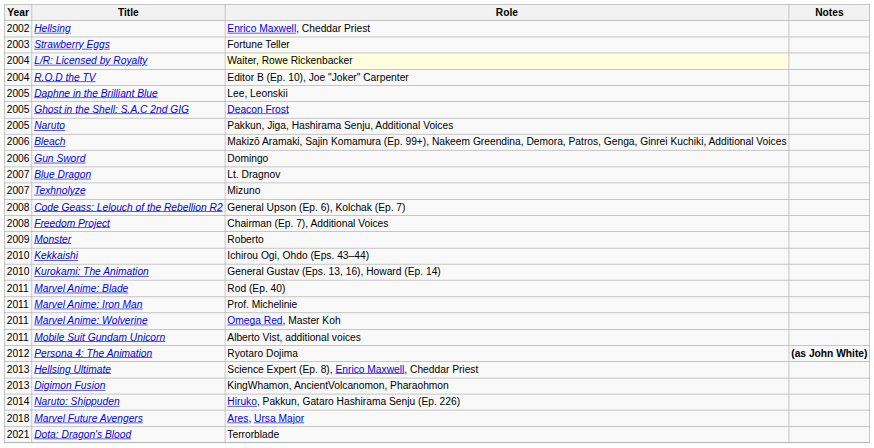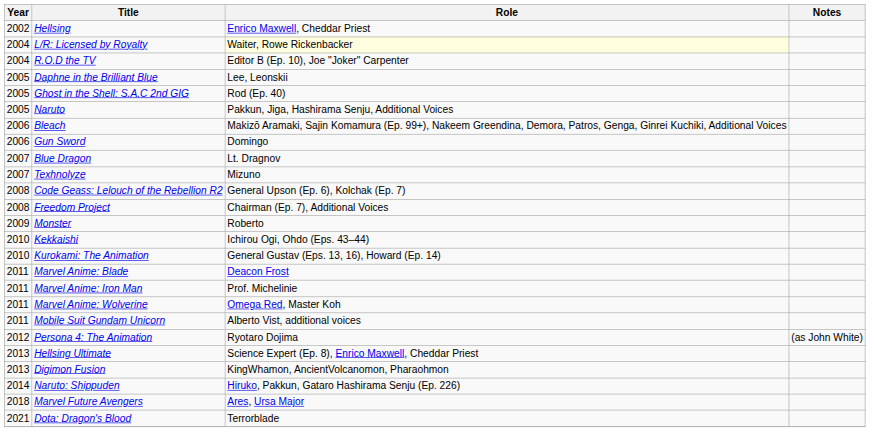 <table class="wikitable sortable">
 <tr>
 <th>Year</th>
 <th>Title</th>
 <th>Role</th>
 <th>Notes</th>
 </tr>
 <tr>
 <td>2002</td>
 <td><em><a href='#'>Hellsing</a></em></td>
 <td><a href='#'>Enrico Maxwell</a>, Cheddar Priest</td>
-<td></td>
-</tr>
-<tr>
-<td>2003</td>
-<td><em><a href='#'>Strawberry Eggs</a></em></td>
-<td>Fortune Teller</td>
 <td></td>
 </tr>
 <tr>
 <td>2004</td>
 <td><em><a href='#'>L/R: Licensed by Royalty</a></em></td>
 <td style="background: lightyellow;">Waiter, Rowe Rickenbacker</td>
 <td></td>
 </tr>
 <tr>
 <td>2004</td>
 <td><em><a href='#'>R.O.D the TV</a></em></td>
 <td>Editor B (Ep. 10), Joe "Joker" Carpenter</td>
 <td></td>
 </tr>
 <tr>
 <td>2005</td>
 <td><em><a href='#'>Daphne in the Brilliant Blue</a></em></td>
 <td>Lee, Leonskii</td>
 <td></td>
 </tr>
 <tr>
 <td>2005</td>
 <td><em><a href='#'>Ghost in the Shell: S.A.C 2nd GIG</a></em></td>
-<td><a href='#'>Deacon Frost</a></td>
+<td>Rod (Ep. 40)</td>
 <td></td>
 </tr>
 <tr>
 <td>2005</td>
 <td><em><a href='#'>Naruto</a></em></td>
 <td>Pakkun, Jiga, Hashirama Senju, Additional Voices</td>
 <td></td>
 </tr>
 <tr>
 <td>2006</td>
 <td><em><a href='#'>Bleach</a></em></td>
 <td>Makizō Aramaki, Sajin Komamura (Ep. 99+), Nakeem Greendina, Demora, Patros, Genga, Ginrei Kuchiki, Additional Voices</td>
 <td></td>
 </tr>
 <tr>
 <td>2006</td>
 <td><em><a href='#'>Gun Sword</a></em></td>
 <td>Domingo</td>
 <td></td>
 </tr>
 <tr>
 <td>2007</td>
 <td><em><a href='#'>Blue Dragon</a></em></td>
 <td>Lt. Dragnov</td>
 <td></td>
 </tr>
 <tr>
 <td>2007</td>
 <td><em><a href='#'>Texhnolyze</a></em></td>
 <td>Mizuno</td>
 <td></td>
 </tr>
 <tr>
 <td>2008</td>
 <td><em><a href='#'>Code Geass: Lelouch of the Rebellion R2</a></em></td>
 <td>General Upson (Ep. 6), Kolchak (Ep. 7)</td>
 <td></td>
 </tr>
 <tr>
 <td>2008</td>
 <td><em><a href='#'>Freedom Project</a></em></td>
 <td>Chairman (Ep. 7), Additional Voices</td>
 <td></td>
 </tr>
 <tr>
 <td>2009</td>
 <td><em><a href='#'>Monster</a></em></td>
 <td>Roberto</td>
 <td></td>
 </tr>
 <tr>
 <td>2010</td>
 <td><em><a href='#'>Kekkaishi</a></em></td>
 <td>Ichirou Ogi, Ohdo (Eps. 43–44)</td>
 <td></td>
 </tr>
 <tr>
 <td>2010</td>
 <td><em><a href='#'>Kurokami: The Animation</a></em></td>
 <td>General Gustav (Eps. 13, 16), Howard (Ep. 14)</td>
 <td></td>
 </tr>
 <tr>
 <td>2011</td>
 <td><em><a href='#'>Marvel Anime: Blade</a></em></td>
-<td>Rod (Ep. 40)</td>
+<td><a href='#'>Deacon Frost</a></td>
 <td></td>
 </tr>
 <tr>
 <td>2011</td>
 <td><em><a href='#'>Marvel Anime: Iron Man</a></em></td>
 <td>Prof. Michelinie</td>
 <td></td>
 </tr>
 <tr>
 <td>2011</td>
 <td><em><a href='#'>Marvel Anime: Wolverine</a></em></td>
 <td><a href='#'>Omega Red</a>, Master Koh</td>
 <td></td>
 </tr>
 <tr>
 <td>2011</td>
 <td><em><a href='#'>Mobile Suit Gundam Unicorn</a></em></td>
 <td>Alberto Vist, additional voices</td>
 <td></td>
 </tr>
 <tr>
 <td>2012</td>
 <td><em><a href='#'>Persona 4: The Animation</a></em></td>
 <td>Ryotaro Dojima</td>
-<td><strong>(as John White)</strong></td>
+<td>(as John White)</td>
 </tr>
 <tr>
 <td>2013</td>
 <td><em><a href='#'>Hellsing Ultimate</a></em></td>
 <td>Science Expert (Ep. 8), <a href='#'>Enrico Maxwell</a>, Cheddar Priest</td>
 <td></td>
 </tr>
 <tr>
 <td>2013</td>
 <td><em><a href='#'>Digimon Fusion</a></em></td>
 <td>KingWhamon, AncientVolcanomon, Pharaohmon</td>
 <td></td>
 </tr>
 <tr>
 <td>2014</td>
 <td><em><a href='#'>Naruto: Shippuden</a></em></td>
 <td><a href='#'>Hiruko</a>, Pakkun, Gataro Hashirama Senju (Ep. 226)</td>
 <td></td>
 </tr>
 <tr>
 <td>2018</td>
 <td><em><a href='#'>Marvel Future Avengers</a></em></td>
 <td><a href='#'>Ares</a>, <a href='#'>Ursa Major</a></td>
 <td></td>
 </tr>
 <tr>
 <td>2021</td>
 <td><em><a href='#'>Dota: Dragon's Blood</a></em></td>
 <td>Terrorblade</td>
 <td></td>
 </tr>
 <tr>
 </tr>
 </table>
